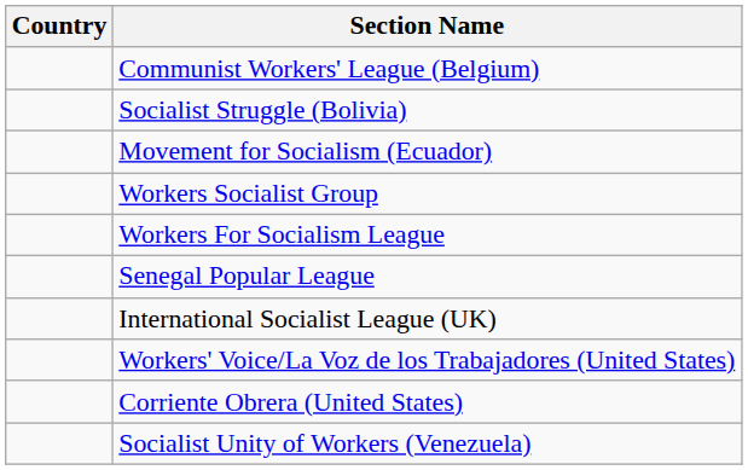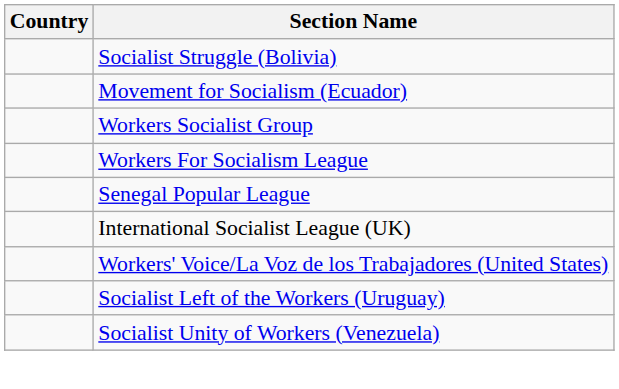 <table class="wikitable">
 <tr>
 <th>Country</th>
 <th>Section Name</th>
-</tr>
-<tr>
-<td></td>
-<td><a href='#'>Communist Workers' League (Belgium)</a></td>
 </tr>
 <tr>
 <td></td>
 <td><a href='#'>Socialist Struggle (Bolivia)</a></td>
 </tr>
 <tr>
 <td></td>
 <td><a href='#'>Movement for Socialism (Ecuador)</a></td>
 </tr>
 <tr>
 <td></td>
 <td><a href='#'>Workers Socialist Group</a></td>
 </tr>
 <tr>
 <td></td>
 <td><a href='#'>Workers For Socialism League</a></td>
 </tr>
 <tr>
 <td></td>
 <td><a href='#'>Senegal Popular League</a></td>
 </tr>
 <tr>
 <td></td>
 <td>International Socialist League (UK)</td>
 </tr>
 <tr>
 <td></td>
 <td><a href='#'>Workers' Voice/La Voz de los Trabajadores (United States)</a></td>
 </tr>
 <tr>
 <td></td>
-<td><a href='#'>Corriente Obrera (United States)</a></td>
+<td><a href='#'>Socialist Left of the Workers (Uruguay)</a></td>
 </tr>
 <tr>
 <td></td>
 <td><a href='#'>Socialist Unity of Workers (Venezuela)</a></td>
 </tr>
 </table>
